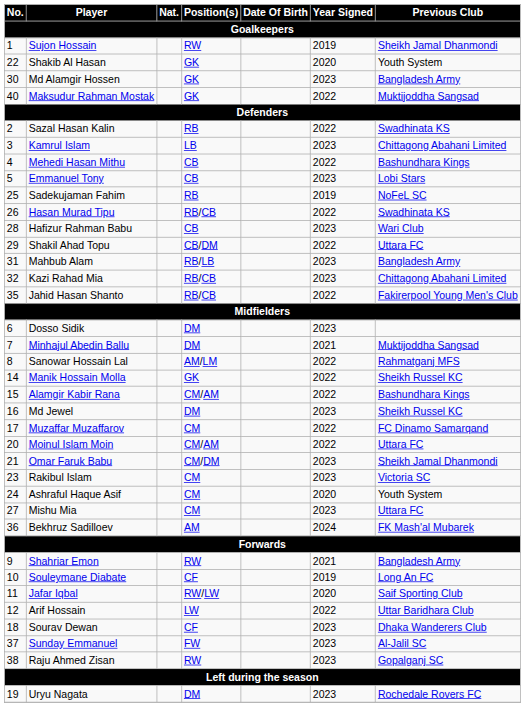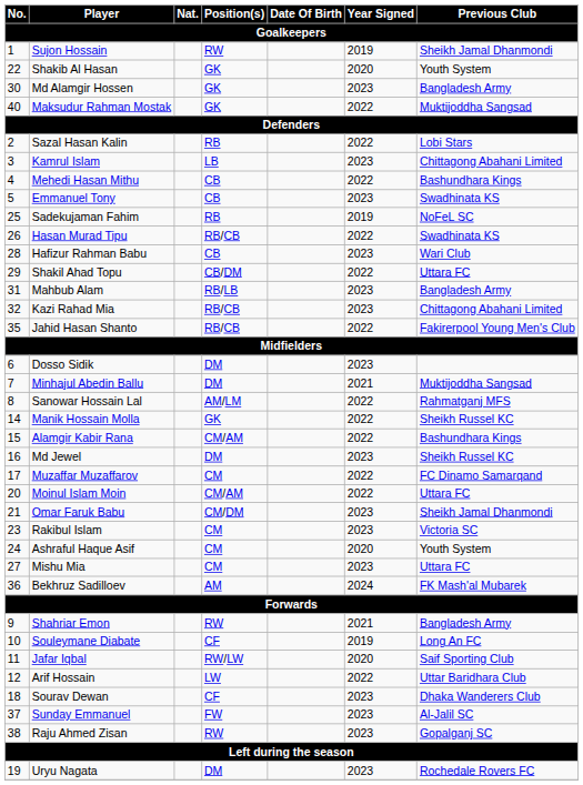 <table class="wikitable sortable" style="text-align:left; font-size:90%;">
 <tr>
 <th style="background:#000000; color:#FFFFFF; text-align:center;">No.</th>
 <th style="background:#000000; color:#FFFFFF; text-align:center;">Player</th>
 <th style="background:#000000; color:#FFFFFF; text-align:center;">Nat.</th>
 <th style="background:#000000; color:#FFFFFF; text-align:center;">Position(s)</th>
 <th style="background:#000000; color:#FFFFFF; text-align:center;">Date Of Birth</th>
 <th style="background:#000000; color:#FFFFFF; text-align:center;">Year Signed</th>
 <th style="background:#000000; color:#FFFFFF; text-align:center;">Previous Club</th>
 </tr>
 <tr>
 <th colspan="7" style="background:#000000; color:#FFFFFF; text-align:center"><strong>Goalkeepers</strong></th>
 </tr>
 <tr>
 <td>1</td>
 <td><a href='#'>Sujon Hossain</a></td>
 <td></td>
 <td><a href='#'>RW</a></td>
 <td></td>
 <td>2019</td>
 <td><a href='#'>Sheikh Jamal Dhanmondi</a></td>
 </tr>
 <tr>
 <td>22</td>
 <td>Shakib Al Hasan</td>
 <td></td>
 <td><a href='#'>GK</a></td>
 <td></td>
 <td>2020</td>
 <td>Youth System</td>
 </tr>
 <tr>
 <td>30</td>
 <td>Md Alamgir Hossen</td>
 <td></td>
 <td><a href='#'>GK</a></td>
 <td></td>
 <td>2023</td>
 <td><a href='#'>Bangladesh Army</a></td>
 </tr>
 <tr>
 <td>40</td>
 <td><a href='#'>Maksudur Rahman Mostak</a></td>
 <td></td>
 <td><a href='#'>GK</a></td>
 <td></td>
 <td>2022</td>
 <td><a href='#'>Muktijoddha Sangsad</a></td>
 </tr>
 <tr>
 <th colspan="7" style="background:#000000; color:#FFFFFF; text-align:center"><strong>Defenders</strong></th>
 </tr>
 <tr>
 <td>2</td>
 <td>Sazal Hasan Kalin</td>
 <td></td>
 <td><a href='#'>RB</a></td>
 <td></td>
 <td>2022</td>
-<td><a href='#'>Swadhinata KS</a></td>
+<td> <a href='#'>Lobi Stars</a></td>
 </tr>
 <tr>
 <td>3</td>
 <td><a href='#'>Kamrul Islam</a></td>
 <td></td>
 <td><a href='#'>LB</a></td>
 <td></td>
 <td>2023</td>
 <td><a href='#'>Chittagong Abahani Limited</a></td>
 </tr>
 <tr>
 <td>4</td>
 <td><a href='#'>Mehedi Hasan Mithu</a></td>
 <td></td>
 <td><a href='#'>CB</a></td>
 <td></td>
 <td>2022</td>
 <td><a href='#'>Bashundhara Kings</a></td>
 </tr>
 <tr>
 <td>5</td>
 <td><a href='#'>Emmanuel Tony</a></td>
 <td></td>
 <td><a href='#'>CB</a></td>
 <td></td>
 <td>2023</td>
-<td> <a href='#'>Lobi Stars</a></td>
+<td><a href='#'>Swadhinata KS</a></td>
 </tr>
 <tr>
 <td>25</td>
 <td>Sadekujaman Fahim</td>
 <td></td>
 <td><a href='#'>RB</a></td>
 <td></td>
 <td>2019</td>
 <td><a href='#'>NoFeL SC</a></td>
 </tr>
 <tr>
 <td>26</td>
 <td><a href='#'>Hasan Murad Tipu</a></td>
 <td></td>
 <td><a href='#'>RB</a>/<a href='#'>CB</a></td>
 <td></td>
 <td>2022</td>
 <td><a href='#'>Swadhinata KS</a></td>
 </tr>
 <tr>
 <td>28</td>
 <td>Hafizur Rahman Babu</td>
 <td></td>
 <td><a href='#'>CB</a></td>
 <td></td>
 <td>2023</td>
 <td><a href='#'>Wari Club</a></td>
 </tr>
 <tr>
 <td>29</td>
 <td>Shakil Ahad Topu</td>
 <td></td>
 <td><a href='#'>CB</a>/<a href='#'>DM</a></td>
 <td></td>
 <td>2022</td>
 <td><a href='#'>Uttara FC</a></td>
 </tr>
 <tr>
 <td>31</td>
 <td>Mahbub Alam</td>
 <td></td>
 <td><a href='#'>RB</a>/<a href='#'>LB</a></td>
 <td></td>
 <td>2023</td>
 <td><a href='#'>Bangladesh Army</a></td>
 </tr>
 <tr>
 <td>32</td>
 <td>Kazi Rahad Mia</td>
 <td></td>
 <td><a href='#'>RB</a>/<a href='#'>CB</a></td>
 <td></td>
 <td>2023</td>
 <td><a href='#'>Chittagong Abahani Limited</a></td>
 </tr>
 <tr>
 <td>35</td>
 <td>Jahid Hasan Shanto</td>
 <td></td>
 <td><a href='#'>RB</a>/<a href='#'>CB</a></td>
 <td></td>
 <td>2022</td>
 <td><a href='#'>Fakirerpool Young Men's Club</a></td>
 </tr>
 <tr>
 <th colspan="7" style="background:#000000; color:#FFFFFF; text-align:center"><strong>Midfielders</strong></th>
 </tr>
 <tr>
 <td>6</td>
 <td>Dosso Sidik</td>
 <td></td>
 <td><a href='#'>DM</a></td>
 <td></td>
 <td>2023</td>
 <td></td>
 </tr>
 <tr>
 <td>7</td>
 <td><a href='#'>Minhajul Abedin Ballu</a></td>
 <td></td>
 <td><a href='#'>DM</a></td>
 <td></td>
 <td>2021</td>
 <td><a href='#'>Muktijoddha Sangsad</a></td>
 </tr>
 <tr>
 <td>8</td>
 <td>Sanowar Hossain Lal</td>
 <td></td>
 <td><a href='#'>AM</a>/<a href='#'>LM</a></td>
 <td></td>
 <td>2022</td>
 <td><a href='#'>Rahmatganj MFS</a></td>
 </tr>
 <tr>
 <td>14</td>
 <td><a href='#'>Manik Hossain Molla</a></td>
 <td></td>
 <td><a href='#'>GK</a></td>
 <td></td>
 <td>2022</td>
 <td><a href='#'>Sheikh Russel KC</a></td>
 </tr>
 <tr>
 <td>15</td>
 <td><a href='#'>Alamgir Kabir Rana</a></td>
 <td></td>
 <td><a href='#'>CM</a>/<a href='#'>AM</a></td>
 <td></td>
 <td>2022</td>
 <td><a href='#'>Bashundhara Kings</a></td>
 </tr>
 <tr>
 <td>16</td>
 <td>Md Jewel</td>
 <td></td>
 <td><a href='#'>DM</a></td>
 <td></td>
 <td>2023</td>
 <td><a href='#'>Sheikh Russel KC</a></td>
 </tr>
 <tr>
 <td>17</td>
 <td><a href='#'>Muzaffar Muzaffarov</a></td>
 <td></td>
 <td><a href='#'>CM</a></td>
 <td></td>
 <td>2022</td>
 <td> <a href='#'>FC Dinamo Samarqand</a></td>
 </tr>
 <tr>
 <td>20</td>
 <td><a href='#'>Moinul Islam Moin</a></td>
 <td></td>
 <td><a href='#'>CM</a>/<a href='#'>AM</a></td>
 <td></td>
 <td>2022</td>
 <td><a href='#'>Uttara FC</a></td>
 </tr>
 <tr>
 <td>21</td>
 <td><a href='#'>Omar Faruk Babu</a></td>
 <td></td>
 <td><a href='#'>CM</a>/<a href='#'>DM</a></td>
 <td></td>
 <td>2023</td>
 <td><a href='#'>Sheikh Jamal Dhanmondi</a></td>
 </tr>
 <tr>
 <td>23</td>
 <td>Rakibul Islam</td>
 <td></td>
 <td><a href='#'>CM</a></td>
 <td></td>
 <td>2023</td>
 <td><a href='#'>Victoria SC</a></td>
 </tr>
 <tr>
 <td>24</td>
 <td>Ashraful Haque Asif</td>
 <td></td>
 <td><a href='#'>CM</a></td>
 <td></td>
 <td>2020</td>
 <td>Youth System</td>
 </tr>
 <tr>
 <td>27</td>
 <td>Mishu Mia</td>
 <td></td>
 <td><a href='#'>CM</a></td>
 <td></td>
 <td>2023</td>
 <td><a href='#'>Uttara FC</a></td>
 </tr>
 <tr>
 <td>36</td>
 <td>Bekhruz Sadilloev</td>
 <td></td>
 <td><a href='#'>AM</a></td>
 <td></td>
 <td>2024</td>
 <td> <a href='#'>FK Mash'al Mubarek</a></td>
 </tr>
 <tr>
 <th colspan="7" style="background:#000000; color:#FFFFFF; text-align:center"><strong>Forwards</strong></th>
 </tr>
 <tr>
 <td>9</td>
 <td><a href='#'>Shahriar Emon</a></td>
 <td></td>
 <td><a href='#'>RW</a></td>
 <td></td>
 <td>2021</td>
 <td><a href='#'>Bangladesh Army</a></td>
 </tr>
 <tr>
 <td>10</td>
 <td><a href='#'>Souleymane Diabate</a></td>
 <td></td>
 <td><a href='#'>CF</a></td>
 <td></td>
 <td>2019</td>
 <td> <a href='#'>Long An FC</a></td>
 </tr>
 <tr>
 <td>11</td>
 <td><a href='#'>Jafar Iqbal</a></td>
 <td></td>
 <td><a href='#'>RW</a>/<a href='#'>LW</a></td>
 <td></td>
 <td>2020</td>
 <td><a href='#'>Saif Sporting Club</a></td>
 </tr>
 <tr>
 <td>12</td>
 <td>Arif Hossain</td>
 <td></td>
 <td><a href='#'>LW</a></td>
 <td></td>
 <td>2022</td>
 <td><a href='#'>Uttar Baridhara Club</a></td>
 </tr>
 <tr>
 <td>18</td>
 <td>Sourav Dewan</td>
 <td></td>
 <td><a href='#'>CF</a></td>
 <td></td>
 <td>2023</td>
 <td><a href='#'>Dhaka Wanderers Club</a></td>
 </tr>
 <tr>
 <td>37</td>
 <td><a href='#'>Sunday Emmanuel</a></td>
 <td></td>
 <td><a href='#'>FW</a></td>
 <td></td>
 <td>2023</td>
 <td> <a href='#'>Al-Jalil SC</a></td>
 </tr>
 <tr>
 <td>38</td>
 <td>Raju Ahmed Zisan</td>
 <td></td>
 <td><a href='#'>RW</a></td>
 <td></td>
 <td>2023</td>
 <td><a href='#'>Gopalganj SC</a></td>
 </tr>
 <tr>
 <th colspan="9" style="background:#000000; color:#FFFFFF; text-align:center"><strong>Left during the season</strong></th>
 </tr>
 <tr>
 <td>19</td>
 <td>Uryu Nagata</td>
 <td></td>
 <td><a href='#'>DM</a></td>
 <td></td>
 <td>2023</td>
 <td> <a href='#'>Rochedale Rovers FC</a></td>
 </tr>
 <tr>
 </tr>
 </table>
